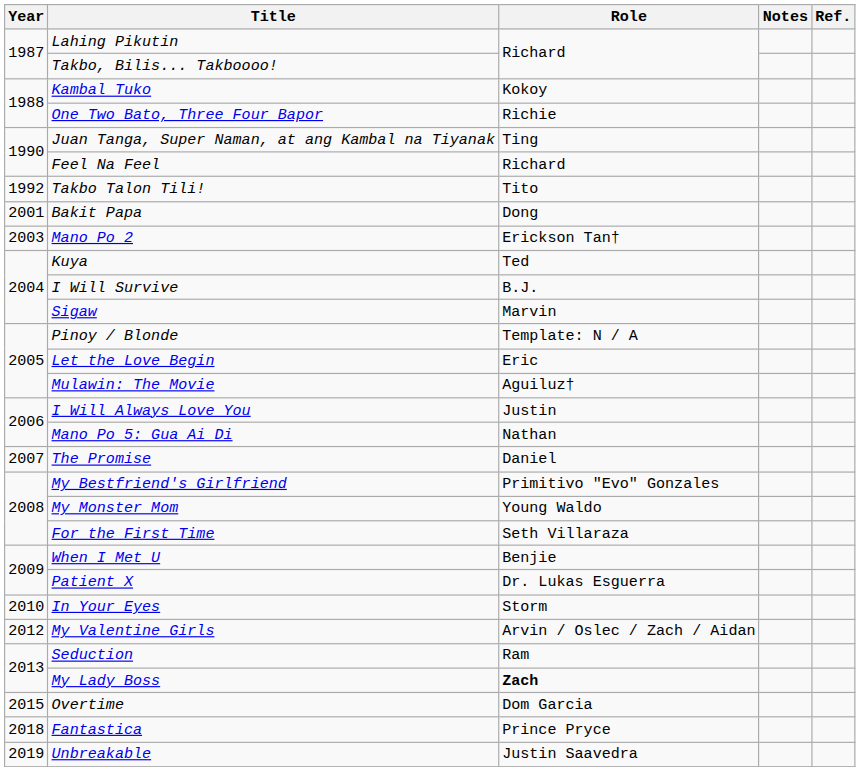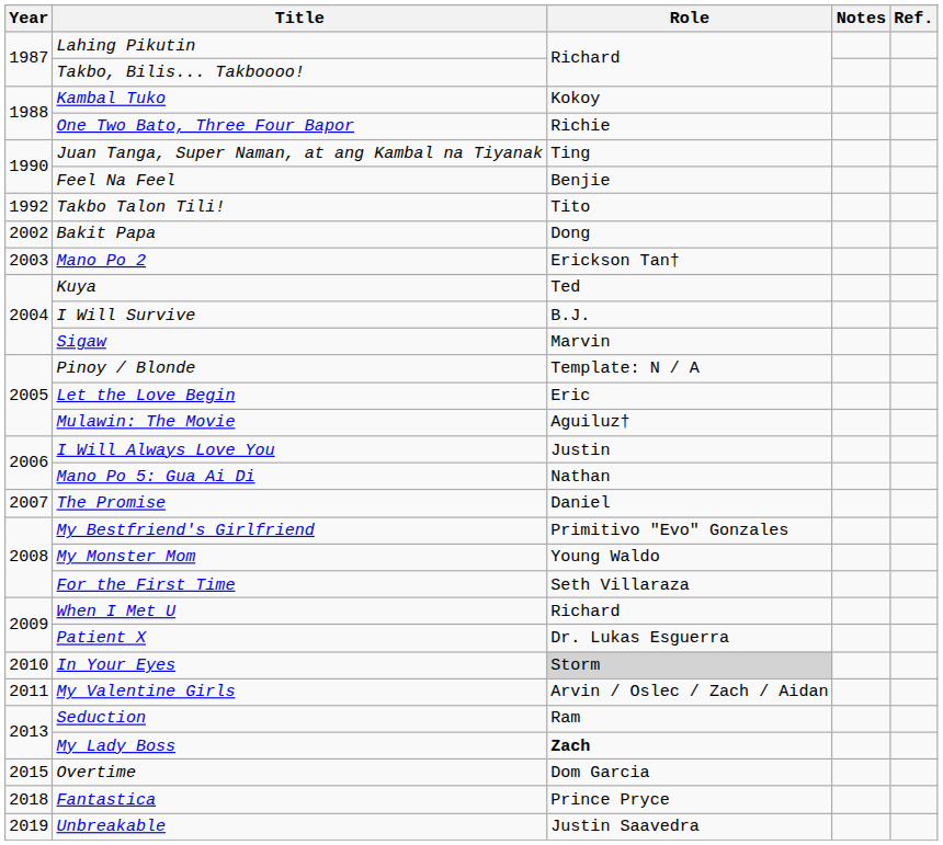 <table class="wikitable sortable">
 <tr>
 <th>Year</th>
 <th>Title</th>
 <th>Role</th>
 <th>Notes</th>
 <th>Ref.</th>
 </tr>
 <tr>
 <td rowspan="2">1987</td>
 <td><em> Lahing Pikutin</em></td>
 <td rowspan=2>Richard</td>
 <td></td>
 <td></td>
 </tr>
 <tr>
 <td><em>Takbo, Bilis... Takboooo!</em></td>
 <td></td>
 <td></td>
 </tr>
 <tr>
 <td rowspan="2">1988</td>
 <td><em><a href='#'>Kambal Tuko</a></em></td>
 <td>Kokoy</td>
 <td></td>
 <td></td>
 </tr>
 <tr>
 <td><em><a href='#'>One Two Bato, Three Four Bapor</a></em></td>
 <td>Richie</td>
 <td></td>
 <td></td>
 </tr>
 <tr>
 <td rowspan="2">1990</td>
 <td><em>Juan Tanga, Super Naman, at ang Kambal na Tiyanak</em></td>
 <td>Ting</td>
 <td></td>
 <td></td>
 </tr>
 <tr>
 <td><em>Feel Na Feel</em></td>
-<td>Richard</td>
+<td>Benjie</td>
 <td></td>
 <td></td>
 </tr>
 <tr>
 <td>1992</td>
 <td><em>Takbo Talon Tili!</em></td>
 <td>Tito</td>
 <td></td>
 <td></td>
 </tr>
 <tr>
-<td>2001</td>
+<td>2002</td>
 <td><em>Bakit Papa</em></td>
 <td>Dong</td>
 <td></td>
 <td></td>
 </tr>
 <tr>
 <td>2003</td>
 <td><em><a href='#'>Mano Po 2</a></em></td>
 <td>Erickson Tan†</td>
 <td></td>
 <td></td>
 </tr>
 <tr>
 <td rowspan="3">2004</td>
 <td><em>Kuya</em></td>
 <td>Ted</td>
 <td></td>
 <td></td>
 </tr>
 <tr>
 <td><em>I Will Survive</em></td>
 <td>B.J.</td>
 <td></td>
 <td></td>
 </tr>
 <tr>
 <td><em><a href='#'>Sigaw</a></em></td>
 <td>Marvin</td>
 <td></td>
 <td></td>
 </tr>
 <tr>
 <td rowspan="3">2005</td>
 <td><em>Pinoy / Blonde</em></td>
 <td>Template: N / A</td>
 <td></td>
 <td></td>
 </tr>
 <tr>
 <td><em><a href='#'>Let the Love Begin</a></em></td>
 <td>Eric</td>
 <td></td>
 <td></td>
 </tr>
 <tr>
 <td><em><a href='#'>Mulawin: The Movie</a></em></td>
 <td>Aguiluz†</td>
 <td></td>
 <td></td>
 </tr>
 <tr>
 <td rowspan="2">2006</td>
 <td><em><a href='#'> I Will Always Love You</a></em></td>
 <td>Justin</td>
 <td></td>
 <td></td>
 </tr>
 <tr>
 <td><em><a href='#'>Mano Po 5: Gua Ai Di</a></em></td>
 <td>Nathan</td>
 <td></td>
 <td></td>
 </tr>
 <tr>
 <td>2007</td>
 <td><em><a href='#'>The Promise</a></em></td>
 <td>Daniel</td>
 <td></td>
 <td></td>
 </tr>
 <tr>
 <td rowspan="3">2008</td>
 <td><em><a href='#'>My Bestfriend's Girlfriend</a></em></td>
 <td>Primitivo "Evo" Gonzales</td>
 <td></td>
 <td></td>
 </tr>
 <tr>
 <td><em><a href='#'>My Monster Mom</a></em></td>
 <td>Young Waldo</td>
 <td></td>
 <td></td>
 </tr>
 <tr>
 <td><em><a href='#'>For the First Time</a></em></td>
 <td>Seth Villaraza</td>
 <td></td>
 <td></td>
 </tr>
 <tr>
 <td rowspan="2">2009</td>
 <td><em><a href='#'>When I Met U</a></em></td>
-<td>Benjie</td>
+<td>Richard</td>
 <td></td>
 <td></td>
 </tr>
 <tr>
 <td><em><a href='#'>Patient X</a></em></td>
 <td>Dr. Lukas Esguerra</td>
 <td></td>
 <td></td>
 </tr>
 <tr>
 <td>2010</td>
 <td><em><a href='#'>In Your Eyes</a></em></td>
-<td>Storm</td>
+<td style="background: lightgrey;">Storm</td>
 <td></td>
 <td></td>
 </tr>
 <tr>
-<td>2012</td>
+<td>2011</td>
 <td><em><a href='#'>My Valentine Girls</a></em></td>
 <td>Arvin / Oslec / Zach / Aidan</td>
 <td></td>
 <td></td>
 </tr>
 <tr>
 <td rowspan=2>2013</td>
 <td><em><a href='#'> Seduction</a></em></td>
 <td>Ram</td>
 <td></td>
 <td></td>
 </tr>
 <tr>
 <td><em><a href='#'>My Lady Boss</a></em></td>
 <td><strong>Zach</strong></td>
 <td></td>
 <td></td>
 </tr>
 <tr>
 <td>2015</td>
 <td><em>Overtime</em></td>
 <td>Dom Garcia</td>
 <td></td>
 <td></td>
 </tr>
 <tr>
 <td>2018</td>
 <td><em><a href='#'> Fantastica</a></em></td>
 <td>Prince Pryce</td>
 <td></td>
 <td></td>
 </tr>
 <tr>
 <td>2019</td>
 <td><em><a href='#'>Unbreakable</a></em></td>
 <td>Justin Saavedra</td>
 <td></td>
 <td></td>
 </tr>
 </table>
